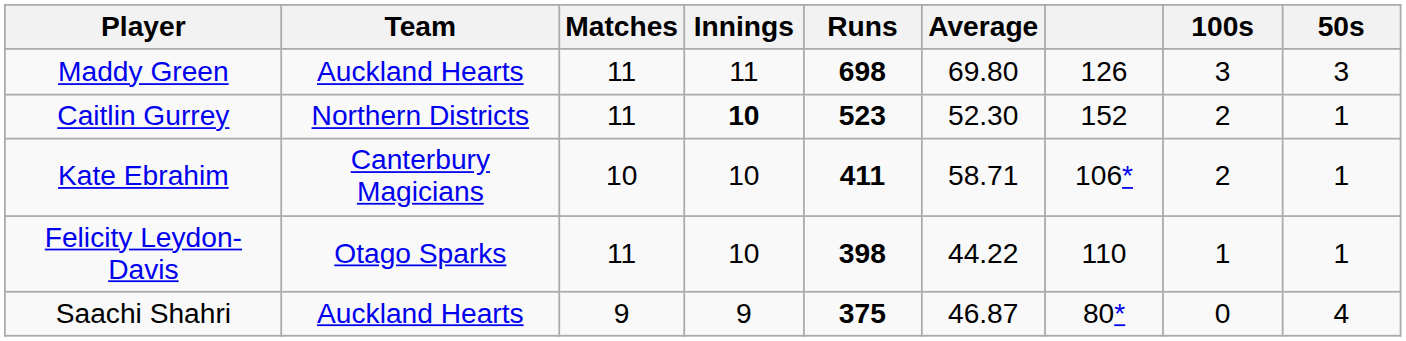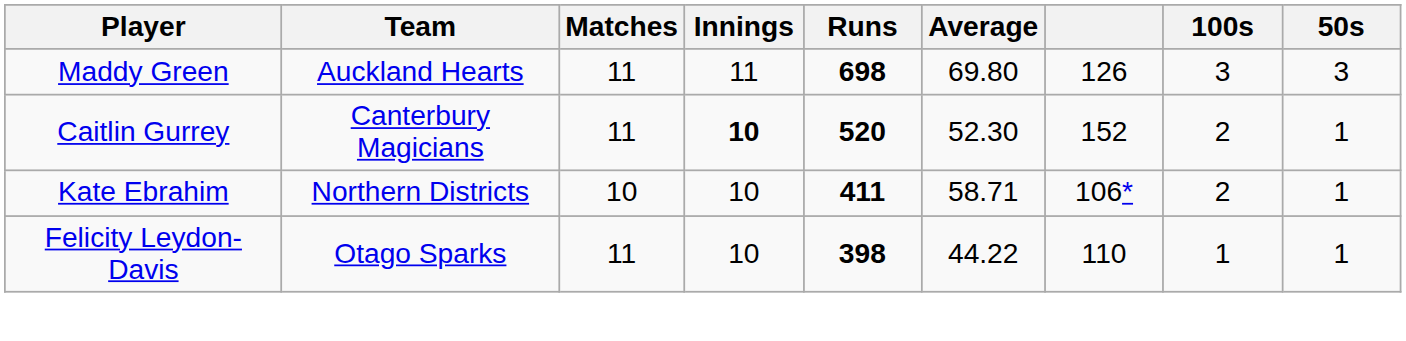 <table class="wikitable" style="text-align:center;">
 <tr>
 <th width=150>Player</th>
 <th width=150>Team</th>
 <th width=60>Matches</th>
 <th width=60>Innings</th>
 <th width=60>Runs</th>
 <th width=60>Average</th>
 <th width=60></th>
 <th width=60>100s</th>
 <th width=60>50s</th>
 </tr>
 <tr>
 <td><a href='#'>Maddy Green</a></td>
 <td><a href='#'>Auckland Hearts</a></td>
 <td>11</td>
 <td>11</td>
 <td><strong>698</strong></td>
 <td>69.80</td>
 <td>126</td>
 <td>3</td>
 <td>3</td>
 </tr>
 <tr>
 <td><a href='#'>Caitlin Gurrey</a></td>
-<td><a href='#'>Northern Districts</a></td>
+<td><a href='#'>Canterbury Magicians</a></td>
 <td>11</td>
 <td><strong>10</strong></td>
-<td><strong>523</strong></td>
+<td><strong>520</strong></td>
 <td>52.30</td>
 <td>152</td>
 <td>2</td>
 <td>1</td>
 </tr>
 <tr>
 <td><a href='#'>Kate Ebrahim</a></td>
-<td><a href='#'>Canterbury Magicians</a></td>
+<td><a href='#'>Northern Districts</a></td>
 <td>10</td>
 <td>10</td>
 <td><strong>411</strong></td>
 <td>58.71</td>
 <td>106<a href='#'>*</a></td>
 <td>2</td>
 <td>1</td>
 </tr>
 <tr>
 <td><a href='#'>Felicity Leydon-Davis</a></td>
 <td><a href='#'>Otago Sparks</a></td>
 <td>11</td>
 <td>10</td>
 <td><strong>398</strong></td>
 <td>44.22</td>
 <td>110</td>
 <td>1</td>
 <td>1</td>
 </tr>
-<tr>
-<td>Saachi Shahri</td>
-<td><a href='#'>Auckland Hearts</a></td>
-<td>9</td>
-<td>9</td>
-<td><strong>375</strong></td>
-<td>46.87</td>
-<td>80<a href='#'>*</a></td>
-<td>0</td>
-<td>4</td>
-</tr>
 </table>
